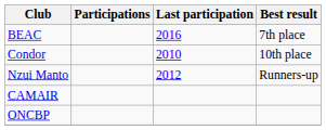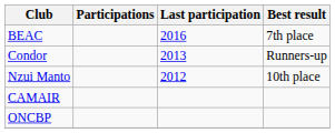 <table class="wikitable">
 <tr>
 <th>Club</th>
 <th>Participations</th>
 <th>Last participation</th>
 <th>Best result</th>
 </tr>
 <tr>
 <td><a href='#'>BEAC</a></td>
 <td></td>
 <td><a href='#'>2016</a></td>
 <td>7th place</td>
 </tr>
 <tr>
 <td><a href='#'>Condor</a></td>
 <td></td>
-<td><a href='#'>2010</a></td>
-<td>10th place</td>
+<td><a href='#'>2013</a></td>
+<td> Runners-up</td>
 </tr>
 <tr>
 <td><a href='#'>Nzui Manto</a></td>
 <td></td>
 <td><a href='#'>2012</a></td>
-<td> Runners-up</td>
+<td>10th place</td>
 </tr>
 <tr>
 <td><a href='#'>CAMAIR</a></td>
 <td></td>
 <td></td>
 <td></td>
 </tr>
 <tr>
 <td><a href='#'>ONCBP</a></td>
 <td></td>
 <td></td>
 <td></td>
 </tr>
 <tr>
 </tr>
 </table>
